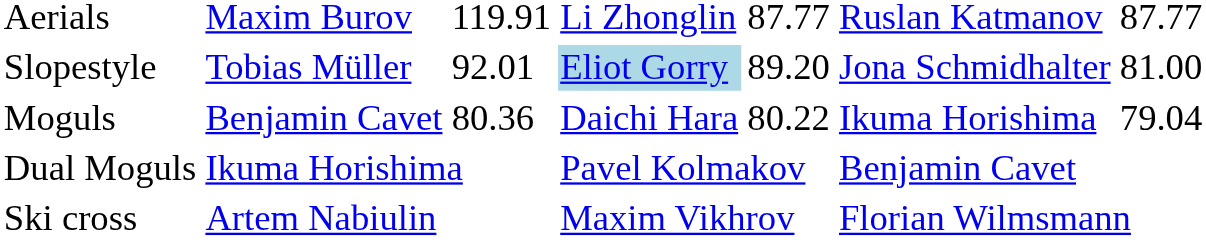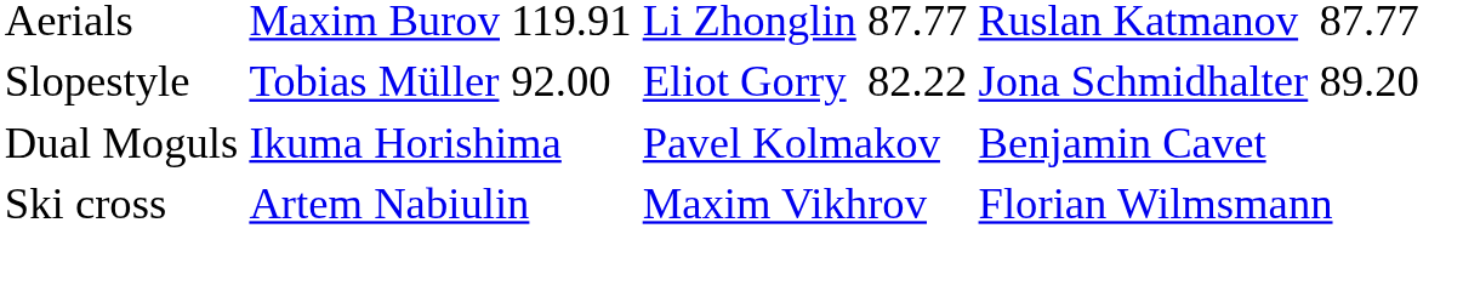 <table>
 <tr>
 <td>Aerials<br></td>
 <td> <a href='#'>Maxim Burov</a></td>
 <td>119.91</td>
 <td> <a href='#'>Li Zhonglin</a></td>
 <td>87.77</td>
 <td> <a href='#'>Ruslan Katmanov</a></td>
 <td>87.77</td>
 </tr>
 <tr>
 <td>Slopestyle<br></td>
 <td> <a href='#'>Tobias Müller</a></td>
-<td>92.01</td>
-<td style="background: lightblue;"> <a href='#'>Eliot Gorry</a></td>
+<td>92.00</td>
+<td> <a href='#'>Eliot Gorry</a></td>
+<td>82.22</td>
+<td> <a href='#'>Jona Schmidhalter</a></td>
 <td>89.20</td>
-<td> <a href='#'>Jona Schmidhalter</a></td>
-<td>81.00</td>
-</tr>
-<tr>
-<td>Moguls<br></td>
-<td> <a href='#'>Benjamin Cavet</a></td>
-<td>80.36</td>
-<td> <a href='#'>Daichi Hara</a></td>
-<td>80.22</td>
-<td> <a href='#'>Ikuma Horishima</a></td>
-<td>79.04</td>
 </tr>
 <tr>
 <td>Dual Moguls<br></td>
 <td colspan=2> <a href='#'>Ikuma Horishima</a></td>
 <td colspan=2> <a href='#'>Pavel Kolmakov</a></td>
 <td colspan=2> <a href='#'>Benjamin Cavet</a></td>
 </tr>
 <tr>
 <td>Ski cross<br></td>
 <td colspan=2> <a href='#'>Artem Nabiulin</a></td>
 <td colspan=2> <a href='#'>Maxim Vikhrov</a></td>
 <td colspan=2> <a href='#'>Florian Wilmsmann</a></td>
 </tr>
 </table>
